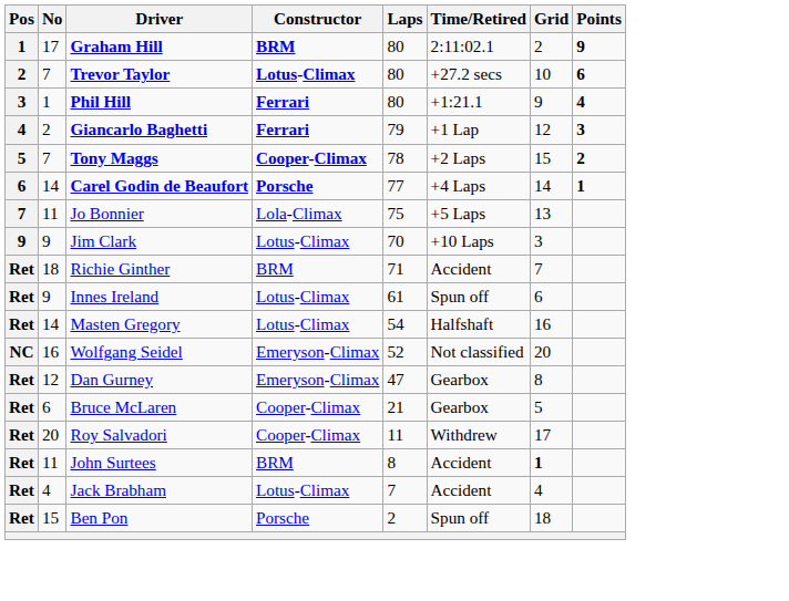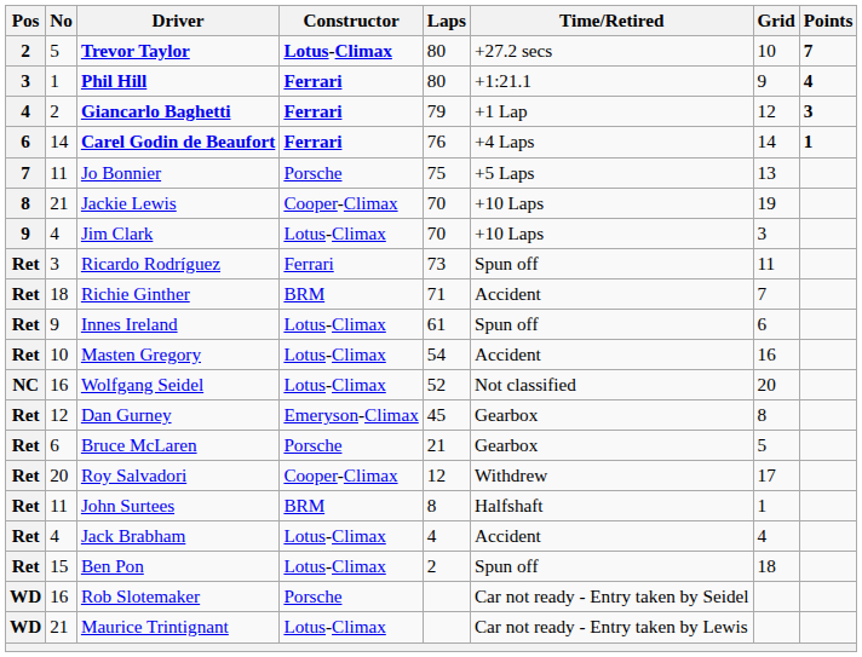 <table class="wikitable" style="font-size: 95%;">
 <tr>
 <th>Pos</th>
 <th>No</th>
 <th>Driver</th>
 <th>Constructor</th>
 <th>Laps</th>
 <th>Time/Retired</th>
 <th>Grid</th>
 <th>Points</th>
 </tr>
 <tr>
-<th>1</th>
-<td>17</td>
-<td> <strong><a href='#'>Graham Hill</a></strong></td>
-<td><strong><a href='#'>BRM</a></strong></td>
-<td>80</td>
-<td>2:11:02.1</td>
-<td>2</td>
-<td><strong>9</strong></td>
-</tr>
-<tr>
 <th>2</th>
-<td>7</td>
+<td>5</td>
 <td> <strong><a href='#'>Trevor Taylor</a></strong></td>
 <td><strong><a href='#'>Lotus</a>-<a href='#'>Climax</a></strong></td>
 <td>80</td>
 <td>+27.2 secs</td>
 <td>10</td>
-<td><strong>6</strong></td>
+<td><strong>7</strong></td>
 </tr>
 <tr>
 <th>3</th>
 <td>1</td>
 <td> <strong><a href='#'>Phil Hill</a></strong></td>
 <td><strong><a href='#'>Ferrari</a></strong></td>
 <td>80</td>
 <td>+1:21.1</td>
 <td>9</td>
 <td><strong>4</strong></td>
 </tr>
 <tr>
 <th>4</th>
 <td>2</td>
 <td> <strong><a href='#'>Giancarlo Baghetti</a></strong></td>
 <td><strong><a href='#'>Ferrari</a></strong></td>
 <td>79</td>
 <td>+1 Lap</td>
 <td>12</td>
 <td><strong>3</strong></td>
 </tr>
 <tr>
-<th>5</th>
-<td>7</td>
-<td> <strong><a href='#'>Tony Maggs</a></strong></td>
-<td><strong><a href='#'>Cooper</a>-<a href='#'>Climax</a></strong></td>
-<td>78</td>
-<td>+2 Laps</td>
-<td>15</td>
-<td><strong>2</strong></td>
-</tr>
-<tr>
 <th>6</th>
 <td>14</td>
 <td> <strong><a href='#'>Carel Godin de Beaufort</a></strong></td>
-<td><strong><a href='#'>Porsche</a></strong></td>
-<td>77</td>
+<td><strong><a href='#'>Ferrari</a></strong></td>
+<td>76</td>
 <td>+4 Laps</td>
 <td>14</td>
 <td><strong>1</strong></td>
 </tr>
 <tr>
 <th>7</th>
 <td>11</td>
 <td> <a href='#'>Jo Bonnier</a></td>
-<td><a href='#'>Lola</a>-<a href='#'>Climax</a></td>
+<td><a href='#'>Porsche</a></td>
 <td>75</td>
 <td>+5 Laps</td>
 <td>13</td>
 <td></td>
 </tr>
 <tr>
+<th>8</th>
+<td>21</td>
+<td> <a href='#'>Jackie Lewis</a></td>
+<td><a href='#'>Cooper</a>-<a href='#'>Climax</a></td>
+<td>70</td>
+<td>+10 Laps</td>
+<td>19</td>
+<td></td>
+</tr>
+<tr>
 <th>9</th>
-<td>9</td>
+<td>4</td>
 <td> <a href='#'>Jim Clark</a></td>
 <td><a href='#'>Lotus</a>-<a href='#'>Climax</a></td>
 <td>70</td>
 <td>+10 Laps</td>
 <td>3</td>
+<td></td>
+</tr>
+<tr>
+<th>Ret</th>
+<td>3</td>
+<td> <a href='#'>Ricardo Rodríguez</a></td>
+<td><a href='#'>Ferrari</a></td>
+<td>73</td>
+<td>Spun off</td>
+<td>11</td>
 <td></td>
 </tr>
 <tr>
 <th>Ret</th>
 <td>18</td>
 <td> <a href='#'>Richie Ginther</a></td>
 <td><a href='#'>BRM</a></td>
 <td>71</td>
 <td>Accident</td>
 <td>7</td>
 <td></td>
 </tr>
 <tr>
 <th>Ret</th>
 <td>9</td>
 <td> <a href='#'>Innes Ireland</a></td>
 <td><a href='#'>Lotus</a>-<a href='#'>Climax</a></td>
 <td>61</td>
 <td>Spun off</td>
 <td>6</td>
 <td></td>
 </tr>
 <tr>
 <th>Ret</th>
-<td>14</td>
+<td>10</td>
 <td> <a href='#'>Masten Gregory</a></td>
 <td><a href='#'>Lotus</a>-<a href='#'>Climax</a></td>
 <td>54</td>
-<td>Halfshaft</td>
+<td>Accident</td>
 <td>16</td>
 <td></td>
 </tr>
 <tr>
 <th>NC</th>
 <td>16</td>
 <td> <a href='#'>Wolfgang Seidel</a></td>
-<td><a href='#'>Emeryson</a>-<a href='#'>Climax</a></td>
+<td><a href='#'>Lotus</a>-<a href='#'>Climax</a></td>
 <td>52</td>
 <td>Not classified</td>
 <td>20</td>
 <td></td>
 </tr>
 <tr>
 <th>Ret</th>
 <td>12</td>
 <td> <a href='#'>Dan Gurney</a></td>
 <td><a href='#'>Emeryson</a>-<a href='#'>Climax</a></td>
-<td>47</td>
+<td>45</td>
 <td>Gearbox</td>
 <td>8</td>
 <td></td>
 </tr>
 <tr>
 <th>Ret</th>
 <td>6</td>
 <td> <a href='#'>Bruce McLaren</a></td>
-<td><a href='#'>Cooper</a>-<a href='#'>Climax</a></td>
+<td><a href='#'>Porsche</a></td>
 <td>21</td>
 <td>Gearbox</td>
 <td>5</td>
 <td></td>
 </tr>
 <tr>
 <th>Ret</th>
 <td>20</td>
 <td> <a href='#'>Roy Salvadori</a></td>
 <td><a href='#'>Cooper</a>-<a href='#'>Climax</a></td>
-<td>11</td>
+<td>12</td>
 <td>Withdrew</td>
 <td>17</td>
 <td></td>
 </tr>
 <tr>
 <th>Ret</th>
 <td>11</td>
 <td> <a href='#'>John Surtees</a></td>
 <td><a href='#'>BRM</a></td>
 <td>8</td>
-<td>Accident</td>
-<td><strong>1</strong></td>
+<td>Halfshaft</td>
+<td>1</td>
 <td></td>
 </tr>
 <tr>
 <th>Ret</th>
 <td>4</td>
 <td> <a href='#'>Jack Brabham</a></td>
 <td><a href='#'>Lotus</a>-<a href='#'>Climax</a></td>
-<td>7</td>
+<td>4</td>
 <td>Accident</td>
 <td>4</td>
 <td></td>
 </tr>
 <tr>
 <th>Ret</th>
 <td>15</td>
 <td> <a href='#'>Ben Pon</a></td>
-<td><a href='#'>Porsche</a></td>
+<td><a href='#'>Lotus</a>-<a href='#'>Climax</a></td>
 <td>2</td>
 <td>Spun off</td>
 <td>18</td>
 <td></td>
 </tr>
 <tr>
+<th>WD</th>
+<td>16</td>
+<td> <a href='#'>Rob Slotemaker</a></td>
+<td><a href='#'>Porsche</a></td>
+<td></td>
+<td>Car not ready - Entry taken by Seidel</td>
+<td></td>
+<td></td>
+</tr>
+<tr>
+<th>WD</th>
+<td>21</td>
+<td> <a href='#'>Maurice Trintignant</a></td>
+<td><a href='#'>Lotus</a>-<a href='#'>Climax</a></td>
+<td></td>
+<td>Car not ready - Entry taken by Lewis</td>
+<td></td>
+<td></td>
+</tr>
+<tr>
 <th colspan="8"></th>
 </tr>
 </table>
